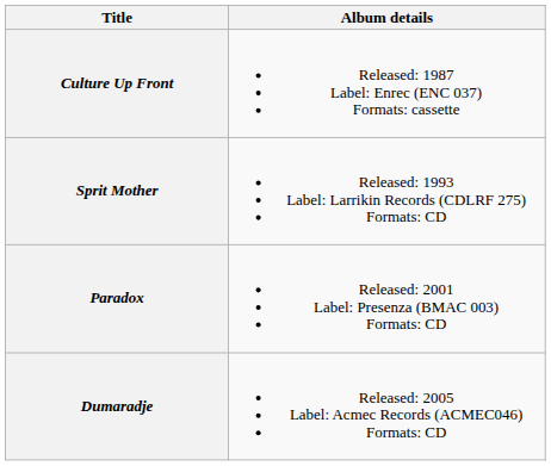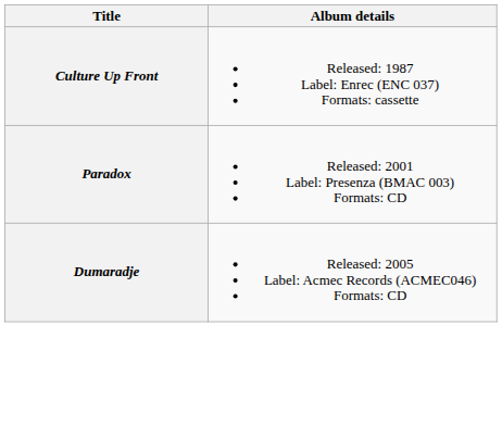 <table class="wikitable plainrowheaders" style="text-align:center;">
 <tr>
 <th scope="col" rowspan="1" style="width:14em;">Title</th>
 <th scope="col" rowspan="1" style="width:20em;">Album details</th>
 </tr>
 <tr>
 <th scope="row"><em>Culture Up Front</em></th>
 <td><br><ul><li>Released: 1987</li><li>Label: Enrec (ENC 037)</li><li>Formats: cassette</li></ul></td>
 </tr>
 <tr>
-<th scope="row"><em>Sprit Mother</em></th>
-<td><br><ul><li>Released: 1993</li><li>Label: Larrikin Records (CDLRF 275)</li><li>Formats: CD</li></ul></td>
-</tr>
-<tr>
 <th scope="row"><em>Paradox</em></th>
 <td><br><ul><li>Released: 2001</li><li>Label: Presenza (BMAC 003)</li><li>Formats: CD</li></ul></td>
 </tr>
 <tr>
 <th scope="row"><em>Dumaradje</em></th>
 <td><br><ul><li>Released: 2005</li><li>Label: Acmec Records (ACMEC046)</li><li>Formats: CD</li></ul></td>
 </tr>
 </table>
